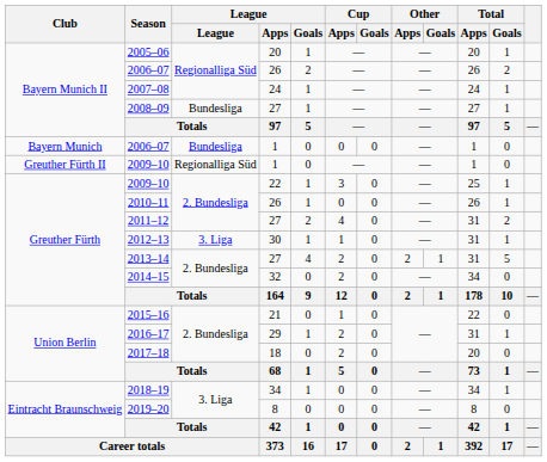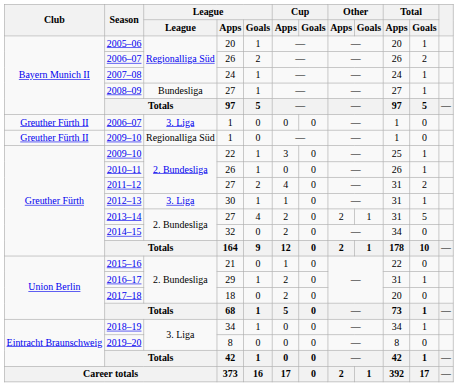 <table class="wikitable" Style="text-align: center">
 <tr>
 <th rowspan="2">Club</th>
 <th rowspan="2">Season</th>
 <th colspan="3">League</th>
 <th colspan="2">Cup</th>
 <th colspan="2">Other</th>
 <th colspan="2">Total</th>
 <th rowspan="2"></th>
 </tr>
 <tr>
 <th>League</th>
 <th>Apps</th>
 <th>Goals</th>
 <th>Apps</th>
 <th>Goals</th>
 <th>Apps</th>
 <th>Goals</th>
 <th>Apps</th>
 <th>Goals</th>
 </tr>
 <tr>
 <td rowspan="5"><a href='#'>Bayern Munich II</a></td>
 <td><a href='#'>2005–06</a></td>
 <td rowspan="3"><a href='#'>Regionalliga Süd</a></td>
 <td>20</td>
 <td>1</td>
 <td colspan="2">—</td>
 <td colspan="2">—</td>
 <td>20</td>
 <td>1</td>
 <td></td>
 </tr>
 <tr>
 <td><a href='#'>2006–07</a></td>
 <td>26</td>
 <td>2</td>
 <td colspan="2">—</td>
 <td colspan="2">—</td>
 <td>26</td>
 <td>2</td>
 <td></td>
 </tr>
 <tr>
 <td><a href='#'>2007–08</a></td>
 <td>24</td>
 <td>1</td>
 <td colspan="2">—</td>
 <td colspan="2">—</td>
 <td>24</td>
 <td>1</td>
 <td></td>
 </tr>
 <tr>
 <td><a href='#'>2008–09</a></td>
 <td>Bundesliga</td>
 <td>27</td>
 <td>1</td>
 <td colspan="2">—</td>
 <td colspan="2">—</td>
 <td>27</td>
 <td>1</td>
 <td></td>
 </tr>
 <tr>
 <th colspan="2">Totals</th>
 <th>97</th>
 <th>5</th>
 <th colspan="2">—</th>
 <th colspan="2">—</th>
 <th>97</th>
 <th>5</th>
 <th>—</th>
 </tr>
 <tr>
-<td><a href='#'>Bayern Munich</a></td>
+<td><a href='#'>Greuther Fürth II</a></td>
 <td><a href='#'>2006–07</a></td>
-<td><a href='#'>Bundesliga</a></td>
+<td><a href='#'>3. Liga</a></td>
 <td>1</td>
 <td>0</td>
 <td>0</td>
 <td>0</td>
 <td colspan="2">—</td>
 <td>1</td>
 <td>0</td>
 <td></td>
 </tr>
 <tr>
 <td><a href='#'>Greuther Fürth II</a></td>
 <td><a href='#'>2009–10</a></td>
 <td>Regionalliga Süd</td>
 <td>1</td>
 <td>0</td>
 <td colspan="2">—</td>
 <td colspan="2">—</td>
 <td>1</td>
 <td>0</td>
 <td></td>
 </tr>
 <tr>
 <td rowspan="7"><a href='#'>Greuther Fürth</a></td>
 <td><a href='#'>2009–10</a></td>
 <td rowspan="3"><a href='#'>2. Bundesliga</a></td>
 <td>22</td>
 <td>1</td>
 <td>3</td>
 <td>0</td>
 <td colspan="2">—</td>
 <td>25</td>
 <td>1</td>
 <td></td>
 </tr>
 <tr>
 <td><a href='#'>2010–11</a></td>
 <td>26</td>
 <td>1</td>
 <td>0</td>
 <td>0</td>
 <td colspan="2">—</td>
 <td>26</td>
 <td>1</td>
 <td></td>
 </tr>
 <tr>
 <td><a href='#'>2011–12</a></td>
 <td>27</td>
 <td>2</td>
 <td>4</td>
 <td>0</td>
 <td colspan="2">—</td>
 <td>31</td>
 <td>2</td>
 <td></td>
 </tr>
 <tr>
 <td><a href='#'>2012–13</a></td>
 <td><a href='#'>3. Liga</a></td>
 <td>30</td>
 <td>1</td>
 <td>1</td>
 <td>0</td>
 <td colspan="2">—</td>
 <td>31</td>
 <td>1</td>
 <td></td>
 </tr>
 <tr>
 <td><a href='#'>2013–14</a></td>
 <td rowspan="2">2. Bundesliga</td>
 <td>27</td>
 <td>4</td>
 <td>2</td>
 <td>0</td>
 <td>2</td>
 <td>1</td>
 <td>31</td>
 <td>5</td>
 <td></td>
 </tr>
 <tr>
 <td><a href='#'>2014–15</a></td>
 <td>32</td>
 <td>0</td>
 <td>2</td>
 <td>0</td>
 <td colspan="2">—</td>
 <td>34</td>
 <td>0</td>
 <td></td>
 </tr>
 <tr>
 <th colspan="2">Totals</th>
 <th>164</th>
 <th>9</th>
 <th>12</th>
 <th>0</th>
 <th>2</th>
 <th>1</th>
 <th>178</th>
 <th>10</th>
 <th>—</th>
 </tr>
 <tr>
 <td rowspan="4"><a href='#'>Union Berlin</a></td>
 <td><a href='#'>2015–16</a></td>
 <td rowspan="3">2. Bundesliga</td>
 <td>21</td>
 <td>0</td>
 <td>1</td>
 <td>0</td>
 <td rowspan="3" colspan="2">—</td>
 <td>22</td>
 <td>0</td>
 <td></td>
 </tr>
 <tr>
 <td><a href='#'>2016–17</a></td>
 <td>29</td>
 <td>1</td>
 <td>2</td>
 <td>0</td>
 <td>31</td>
 <td>1</td>
 <td></td>
 </tr>
 <tr>
 <td><a href='#'>2017–18</a></td>
 <td>18</td>
 <td>0</td>
 <td>2</td>
 <td>0</td>
 <td>20</td>
 <td>0</td>
 <td></td>
 </tr>
 <tr>
 <th colspan="2">Totals</th>
 <th>68</th>
 <th>1</th>
 <th>5</th>
 <th>0</th>
 <th colspan="2">—</th>
 <th>73</th>
 <th>1</th>
 <th>—</th>
 </tr>
 <tr>
 <td rowspan="3"><a href='#'>Eintracht Braunschweig</a></td>
 <td><a href='#'>2018–19</a></td>
 <td rowspan="2">3. Liga</td>
 <td>34</td>
 <td>1</td>
 <td>0</td>
 <td>0</td>
 <td colspan="2">—</td>
 <td>34</td>
 <td>1</td>
 <td></td>
 </tr>
 <tr>
 <td><a href='#'>2019–20</a></td>
 <td>8</td>
 <td>0</td>
 <td>0</td>
 <td>0</td>
 <td colspan="2">—</td>
 <td>8</td>
 <td>0</td>
 <td></td>
 </tr>
 <tr>
 <th colspan="2">Totals</th>
 <th>42</th>
 <th>1</th>
 <th>0</th>
 <th>0</th>
 <th colspan="2">—</th>
 <th>42</th>
 <th>1</th>
 <th>—</th>
 </tr>
 <tr>
 <th colspan="3">Career totals</th>
 <th>373</th>
 <th>16</th>
 <th>17</th>
 <th>0</th>
 <th>2</th>
 <th>1</th>
 <th>392</th>
 <th>17</th>
 <th>—</th>
 </tr>
 </table>
